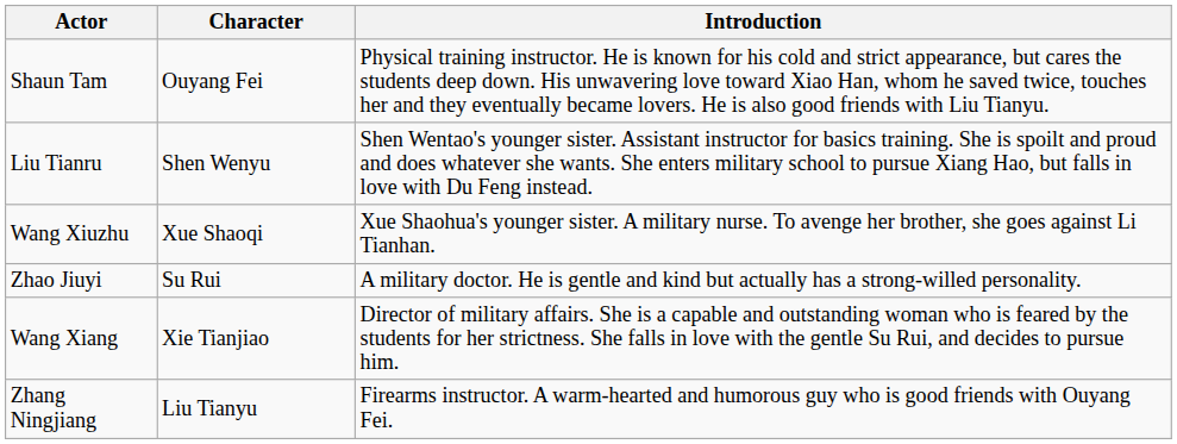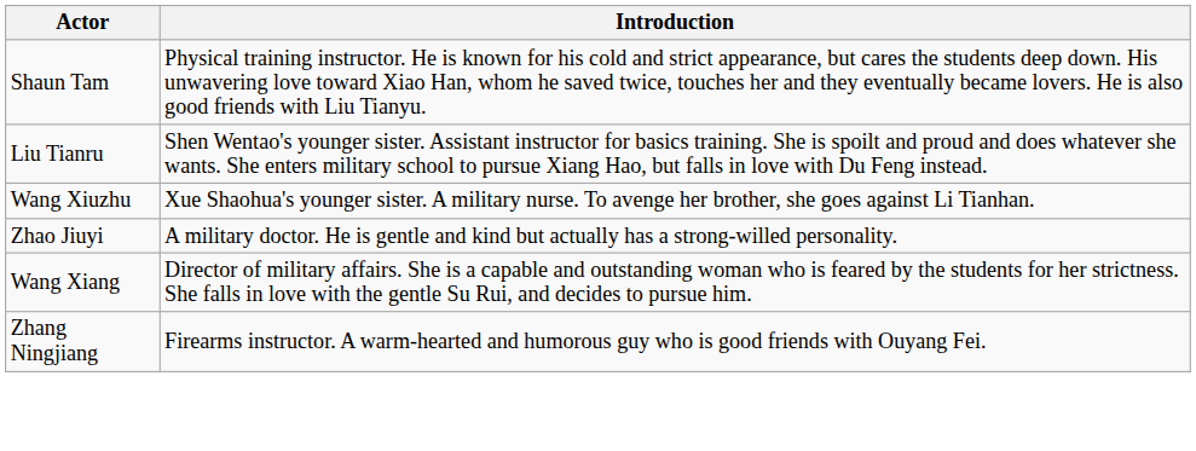 <table class="wikitable">
 <tr>
 <th style="width:13%">Actor</th>
-<th style="width:17%">Character</th>
 <th>Introduction</th>
 </tr>
 <tr>
 <td>Shaun Tam</td>
-<td>Ouyang Fei</td>
 <td>Physical training instructor. He is known for his cold and strict appearance, but cares the students deep down. His unwavering love toward Xiao Han, whom he saved twice, touches her and they eventually became lovers. He is also good friends with Liu Tianyu.</td>
 </tr>
 <tr>
 <td>Liu Tianru</td>
-<td>Shen Wenyu</td>
 <td>Shen Wentao's younger sister. Assistant instructor for basics training. She is spoilt and proud and does whatever she wants. She enters military school to pursue Xiang Hao, but falls in love with Du Feng instead.</td>
 </tr>
 <tr>
 <td>Wang Xiuzhu</td>
-<td>Xue Shaoqi</td>
 <td>Xue Shaohua's younger sister. A military nurse. To avenge her brother, she goes against Li Tianhan.</td>
 </tr>
 <tr>
 <td>Zhao Jiuyi</td>
-<td>Su Rui</td>
 <td>A military doctor. He is gentle and kind but actually has a strong-willed personality.</td>
 </tr>
 <tr>
 <td>Wang Xiang</td>
-<td>Xie Tianjiao</td>
 <td>Director of military affairs. She is a capable and outstanding woman who is feared by the students for her strictness. She falls in love with the gentle Su Rui, and decides to pursue him.</td>
 </tr>
 <tr>
 <td>Zhang Ningjiang</td>
-<td>Liu Tianyu</td>
 <td>Firearms instructor. A warm-hearted and humorous guy who is good friends with Ouyang Fei.</td>
 </tr>
 </table>
